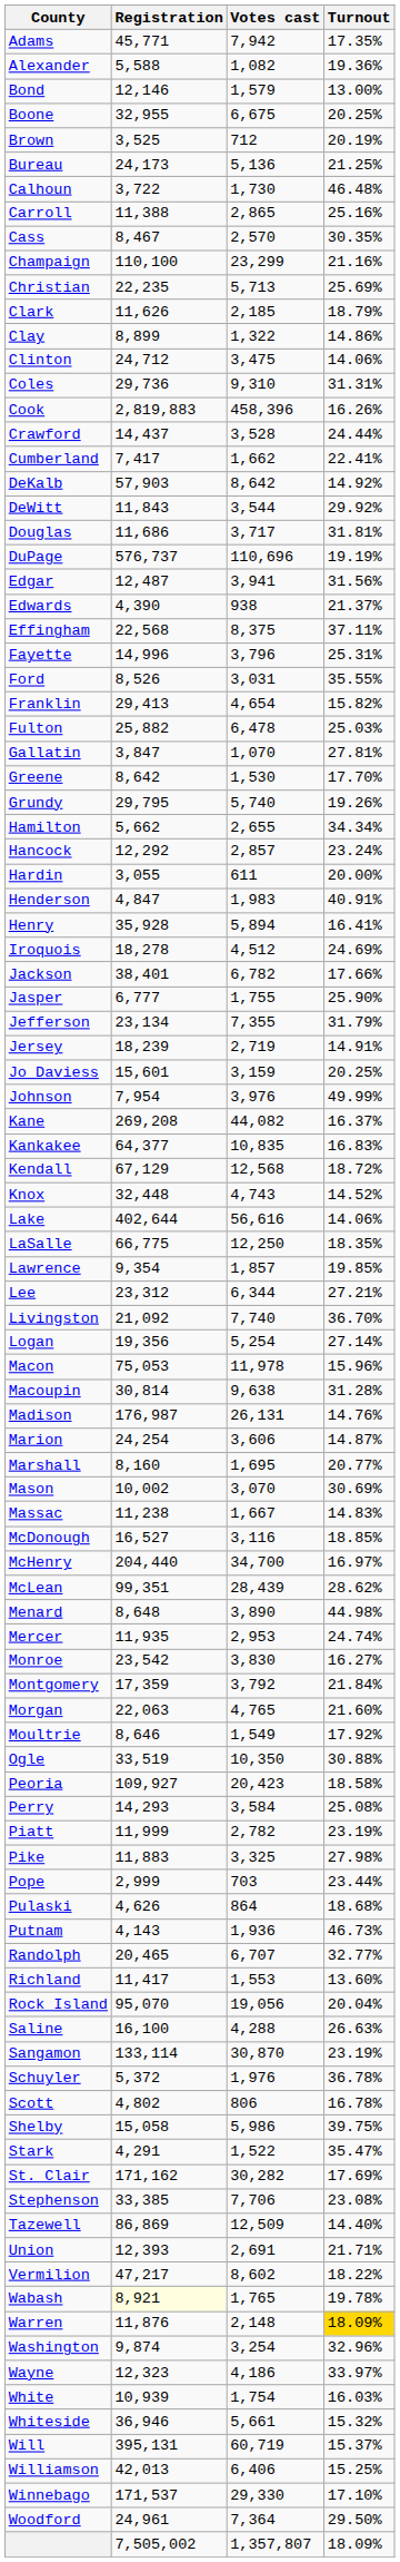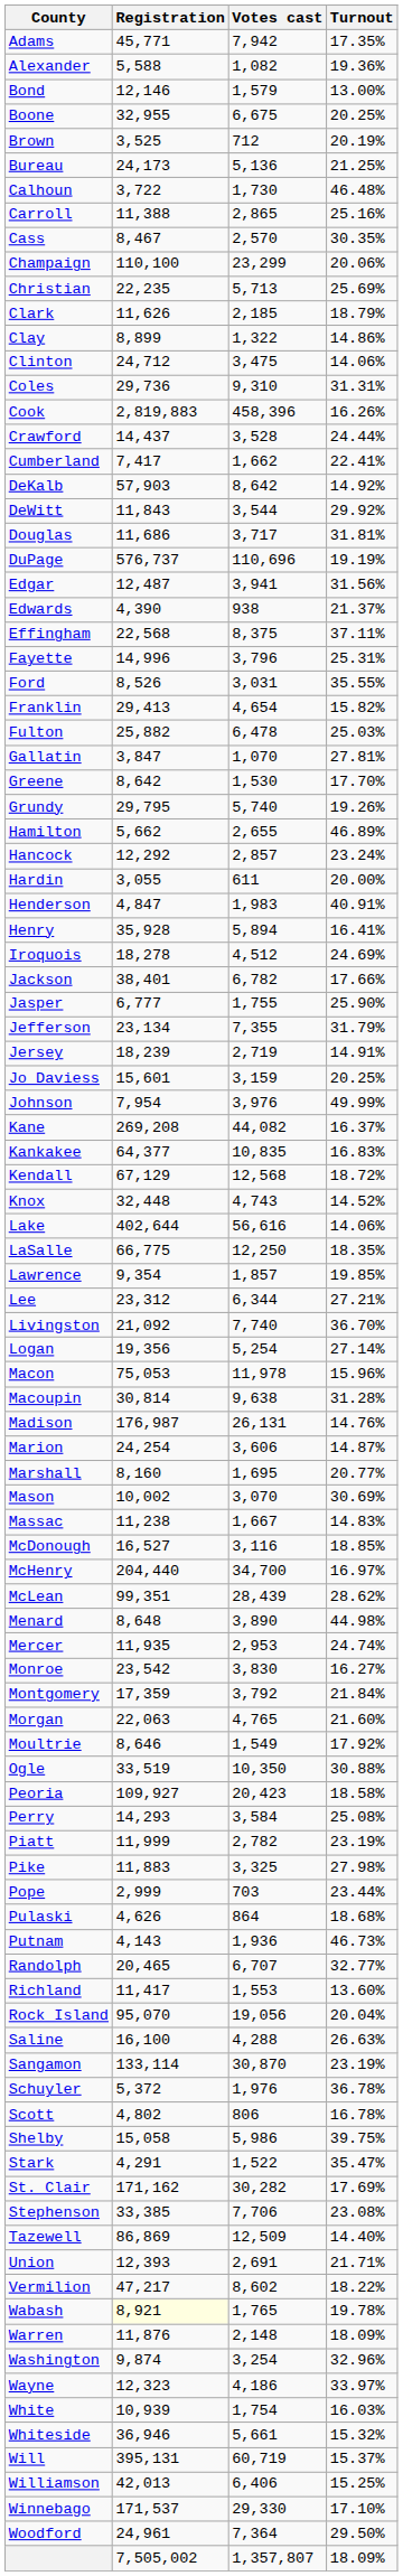 <table class="wikitable collapsible collapsed sortable">
 <tr>
 <th>County</th>
 <th>Registration</th>
 <th>Votes cast</th>
 <th>Turnout</th>
 </tr>
 <tr>
 <td><a href='#'>Adams</a></td>
 <td>45,771</td>
 <td>7,942</td>
 <td>17.35%</td>
 </tr>
 <tr>
 <td><a href='#'>Alexander</a></td>
 <td>5,588</td>
 <td>1,082</td>
 <td>19.36%</td>
 </tr>
 <tr>
 <td><a href='#'>Bond</a></td>
 <td>12,146</td>
 <td>1,579</td>
 <td>13.00%</td>
 </tr>
 <tr>
 <td><a href='#'>Boone</a></td>
 <td>32,955</td>
 <td>6,675</td>
 <td>20.25%</td>
 </tr>
 <tr>
 <td><a href='#'>Brown</a></td>
 <td>3,525</td>
 <td>712</td>
 <td>20.19%</td>
 </tr>
 <tr>
 <td><a href='#'>Bureau</a></td>
 <td>24,173</td>
 <td>5,136</td>
 <td>21.25%</td>
 </tr>
 <tr>
 <td><a href='#'>Calhoun</a></td>
 <td>3,722</td>
 <td>1,730</td>
 <td>46.48%</td>
 </tr>
 <tr>
 <td><a href='#'>Carroll</a></td>
 <td>11,388</td>
 <td>2,865</td>
 <td>25.16%</td>
 </tr>
 <tr>
 <td><a href='#'>Cass</a></td>
 <td>8,467</td>
 <td>2,570</td>
 <td>30.35%</td>
 </tr>
 <tr>
 <td><a href='#'>Champaign</a></td>
 <td>110,100</td>
 <td>23,299</td>
-<td>21.16%</td>
+<td>20.06%</td>
 </tr>
 <tr>
 <td><a href='#'>Christian</a></td>
 <td>22,235</td>
 <td>5,713</td>
 <td>25.69%</td>
 </tr>
 <tr>
 <td><a href='#'>Clark</a></td>
 <td>11,626</td>
 <td>2,185</td>
 <td>18.79%</td>
 </tr>
 <tr>
 <td><a href='#'>Clay</a></td>
 <td>8,899</td>
 <td>1,322</td>
 <td>14.86%</td>
 </tr>
 <tr>
 <td><a href='#'>Clinton</a></td>
 <td>24,712</td>
 <td>3,475</td>
 <td>14.06%</td>
 </tr>
 <tr>
 <td><a href='#'>Coles</a></td>
 <td>29,736</td>
 <td>9,310</td>
 <td>31.31%</td>
 </tr>
 <tr>
 <td><a href='#'>Cook</a></td>
 <td>2,819,883</td>
 <td>458,396</td>
 <td>16.26%</td>
 </tr>
 <tr>
 <td><a href='#'>Crawford</a></td>
 <td>14,437</td>
 <td>3,528</td>
 <td>24.44%</td>
 </tr>
 <tr>
 <td><a href='#'>Cumberland</a></td>
 <td>7,417</td>
 <td>1,662</td>
 <td>22.41%</td>
 </tr>
 <tr>
 <td><a href='#'>DeKalb</a></td>
 <td>57,903</td>
 <td>8,642</td>
 <td>14.92%</td>
 </tr>
 <tr>
 <td><a href='#'>DeWitt</a></td>
 <td>11,843</td>
 <td>3,544</td>
 <td>29.92%</td>
 </tr>
 <tr>
 <td><a href='#'>Douglas</a></td>
 <td>11,686</td>
 <td>3,717</td>
 <td>31.81%</td>
 </tr>
 <tr>
 <td><a href='#'>DuPage</a></td>
 <td>576,737</td>
 <td>110,696</td>
 <td>19.19%</td>
 </tr>
 <tr>
 <td><a href='#'>Edgar</a></td>
 <td>12,487</td>
 <td>3,941</td>
 <td>31.56%</td>
 </tr>
 <tr>
 <td><a href='#'>Edwards</a></td>
 <td>4,390</td>
 <td>938</td>
 <td>21.37%</td>
 </tr>
 <tr>
 <td><a href='#'>Effingham</a></td>
 <td>22,568</td>
 <td>8,375</td>
 <td>37.11%</td>
 </tr>
 <tr>
 <td><a href='#'>Fayette</a></td>
 <td>14,996</td>
 <td>3,796</td>
 <td>25.31%</td>
 </tr>
 <tr>
 <td><a href='#'>Ford</a></td>
 <td>8,526</td>
 <td>3,031</td>
 <td>35.55%</td>
 </tr>
 <tr>
 <td><a href='#'>Franklin</a></td>
 <td>29,413</td>
 <td>4,654</td>
 <td>15.82%</td>
 </tr>
 <tr>
 <td><a href='#'>Fulton</a></td>
 <td>25,882</td>
 <td>6,478</td>
 <td>25.03%</td>
 </tr>
 <tr>
 <td><a href='#'>Gallatin</a></td>
 <td>3,847</td>
 <td>1,070</td>
 <td>27.81%</td>
 </tr>
 <tr>
 <td><a href='#'>Greene</a></td>
 <td>8,642</td>
 <td>1,530</td>
 <td>17.70%</td>
 </tr>
 <tr>
 <td><a href='#'>Grundy</a></td>
 <td>29,795</td>
 <td>5,740</td>
 <td>19.26%</td>
 </tr>
 <tr>
 <td><a href='#'>Hamilton</a></td>
 <td>5,662</td>
 <td>2,655</td>
-<td>34.34%</td>
+<td>46.89%</td>
 </tr>
 <tr>
 <td><a href='#'>Hancock</a></td>
 <td>12,292</td>
 <td>2,857</td>
 <td>23.24%</td>
 </tr>
 <tr>
 <td><a href='#'>Hardin</a></td>
 <td>3,055</td>
 <td>611</td>
 <td>20.00%</td>
 </tr>
 <tr>
 <td><a href='#'>Henderson</a></td>
 <td>4,847</td>
 <td>1,983</td>
 <td>40.91%</td>
 </tr>
 <tr>
 <td><a href='#'>Henry</a></td>
 <td>35,928</td>
 <td>5,894</td>
 <td>16.41%</td>
 </tr>
 <tr>
 <td><a href='#'>Iroquois</a></td>
 <td>18,278</td>
 <td>4,512</td>
 <td>24.69%</td>
 </tr>
 <tr>
 <td><a href='#'>Jackson</a></td>
 <td>38,401</td>
 <td>6,782</td>
 <td>17.66%</td>
 </tr>
 <tr>
 <td><a href='#'>Jasper</a></td>
 <td>6,777</td>
 <td>1,755</td>
 <td>25.90%</td>
 </tr>
 <tr>
 <td><a href='#'>Jefferson</a></td>
 <td>23,134</td>
 <td>7,355</td>
 <td>31.79%</td>
 </tr>
 <tr>
 <td><a href='#'>Jersey</a></td>
 <td>18,239</td>
 <td>2,719</td>
 <td>14.91%</td>
 </tr>
 <tr>
 <td><a href='#'>Jo Daviess</a></td>
 <td>15,601</td>
 <td>3,159</td>
 <td>20.25%</td>
 </tr>
 <tr>
 <td><a href='#'>Johnson</a></td>
 <td>7,954</td>
 <td>3,976</td>
 <td>49.99%</td>
 </tr>
 <tr>
 <td><a href='#'>Kane</a></td>
 <td>269,208</td>
 <td>44,082</td>
 <td>16.37%</td>
 </tr>
 <tr>
 <td><a href='#'>Kankakee</a></td>
 <td>64,377</td>
 <td>10,835</td>
 <td>16.83%</td>
 </tr>
 <tr>
 <td><a href='#'>Kendall</a></td>
 <td>67,129</td>
 <td>12,568</td>
 <td>18.72%</td>
 </tr>
 <tr>
 <td><a href='#'>Knox</a></td>
 <td>32,448</td>
 <td>4,743</td>
 <td>14.52%</td>
 </tr>
 <tr>
 <td><a href='#'>Lake</a></td>
 <td>402,644</td>
 <td>56,616</td>
 <td>14.06%</td>
 </tr>
 <tr>
 <td><a href='#'>LaSalle</a></td>
 <td>66,775</td>
 <td>12,250</td>
 <td>18.35%</td>
 </tr>
 <tr>
 <td><a href='#'>Lawrence</a></td>
 <td>9,354</td>
 <td>1,857</td>
 <td>19.85%</td>
 </tr>
 <tr>
 <td><a href='#'>Lee</a></td>
 <td>23,312</td>
 <td>6,344</td>
 <td>27.21%</td>
 </tr>
 <tr>
 <td><a href='#'>Livingston</a></td>
 <td>21,092</td>
 <td>7,740</td>
 <td>36.70%</td>
 </tr>
 <tr>
 <td><a href='#'>Logan</a></td>
 <td>19,356</td>
 <td>5,254</td>
 <td>27.14%</td>
 </tr>
 <tr>
 <td><a href='#'>Macon</a></td>
 <td>75,053</td>
 <td>11,978</td>
 <td>15.96%</td>
 </tr>
 <tr>
 <td><a href='#'>Macoupin</a></td>
 <td>30,814</td>
 <td>9,638</td>
 <td>31.28%</td>
 </tr>
 <tr>
 <td><a href='#'>Madison</a></td>
 <td>176,987</td>
 <td>26,131</td>
 <td>14.76%</td>
 </tr>
 <tr>
 <td><a href='#'>Marion</a></td>
 <td>24,254</td>
 <td>3,606</td>
 <td>14.87%</td>
 </tr>
 <tr>
 <td><a href='#'>Marshall</a></td>
 <td>8,160</td>
 <td>1,695</td>
 <td>20.77%</td>
 </tr>
 <tr>
 <td><a href='#'>Mason</a></td>
 <td>10,002</td>
 <td>3,070</td>
 <td>30.69%</td>
 </tr>
 <tr>
 <td><a href='#'>Massac</a></td>
 <td>11,238</td>
 <td>1,667</td>
 <td>14.83%</td>
 </tr>
 <tr>
 <td><a href='#'>McDonough</a></td>
 <td>16,527</td>
 <td>3,116</td>
 <td>18.85%</td>
 </tr>
 <tr>
 <td><a href='#'>McHenry</a></td>
 <td>204,440</td>
 <td>34,700</td>
 <td>16.97%</td>
 </tr>
 <tr>
 <td><a href='#'>McLean</a></td>
 <td>99,351</td>
 <td>28,439</td>
 <td>28.62%</td>
 </tr>
 <tr>
 <td><a href='#'>Menard</a></td>
 <td>8,648</td>
 <td>3,890</td>
 <td>44.98%</td>
 </tr>
 <tr>
 <td><a href='#'>Mercer</a></td>
 <td>11,935</td>
 <td>2,953</td>
 <td>24.74%</td>
 </tr>
 <tr>
 <td><a href='#'>Monroe</a></td>
 <td>23,542</td>
 <td>3,830</td>
 <td>16.27%</td>
 </tr>
 <tr>
 <td><a href='#'>Montgomery</a></td>
 <td>17,359</td>
 <td>3,792</td>
 <td>21.84%</td>
 </tr>
 <tr>
 <td><a href='#'>Morgan</a></td>
 <td>22,063</td>
 <td>4,765</td>
 <td>21.60%</td>
 </tr>
 <tr>
 <td><a href='#'>Moultrie</a></td>
 <td>8,646</td>
 <td>1,549</td>
 <td>17.92%</td>
 </tr>
 <tr>
 <td><a href='#'>Ogle</a></td>
 <td>33,519</td>
 <td>10,350</td>
 <td>30.88%</td>
 </tr>
 <tr>
 <td><a href='#'>Peoria</a></td>
 <td>109,927</td>
 <td>20,423</td>
 <td>18.58%</td>
 </tr>
 <tr>
 <td><a href='#'>Perry</a></td>
 <td>14,293</td>
 <td>3,584</td>
 <td>25.08%</td>
 </tr>
 <tr>
 <td><a href='#'>Piatt</a></td>
 <td>11,999</td>
 <td>2,782</td>
 <td>23.19%</td>
 </tr>
 <tr>
 <td><a href='#'>Pike</a></td>
 <td>11,883</td>
 <td>3,325</td>
 <td>27.98%</td>
 </tr>
 <tr>
 <td><a href='#'>Pope</a></td>
 <td>2,999</td>
 <td>703</td>
 <td>23.44%</td>
 </tr>
 <tr>
 <td><a href='#'>Pulaski</a></td>
 <td>4,626</td>
 <td>864</td>
 <td>18.68%</td>
 </tr>
 <tr>
 <td><a href='#'>Putnam</a></td>
 <td>4,143</td>
 <td>1,936</td>
 <td>46.73%</td>
 </tr>
 <tr>
 <td><a href='#'>Randolph</a></td>
 <td>20,465</td>
 <td>6,707</td>
 <td>32.77%</td>
 </tr>
 <tr>
 <td><a href='#'>Richland</a></td>
 <td>11,417</td>
 <td>1,553</td>
 <td>13.60%</td>
 </tr>
 <tr>
 <td><a href='#'>Rock Island</a></td>
 <td>95,070</td>
 <td>19,056</td>
 <td>20.04%</td>
 </tr>
 <tr>
 <td><a href='#'>Saline</a></td>
 <td>16,100</td>
 <td>4,288</td>
 <td>26.63%</td>
 </tr>
 <tr>
 <td><a href='#'>Sangamon</a></td>
 <td>133,114</td>
 <td>30,870</td>
 <td>23.19%</td>
 </tr>
 <tr>
 <td><a href='#'>Schuyler</a></td>
 <td>5,372</td>
 <td>1,976</td>
 <td>36.78%</td>
 </tr>
 <tr>
 <td><a href='#'>Scott</a></td>
 <td>4,802</td>
 <td>806</td>
 <td>16.78%</td>
 </tr>
 <tr>
 <td><a href='#'>Shelby</a></td>
 <td>15,058</td>
 <td>5,986</td>
 <td>39.75%</td>
 </tr>
 <tr>
 <td><a href='#'>Stark</a></td>
 <td>4,291</td>
 <td>1,522</td>
 <td>35.47%</td>
 </tr>
 <tr>
 <td><a href='#'>St. Clair</a></td>
 <td>171,162</td>
 <td>30,282</td>
 <td>17.69%</td>
 </tr>
 <tr>
 <td><a href='#'>Stephenson</a></td>
 <td>33,385</td>
 <td>7,706</td>
 <td>23.08%</td>
 </tr>
 <tr>
 <td><a href='#'>Tazewell</a></td>
 <td>86,869</td>
 <td>12,509</td>
 <td>14.40%</td>
 </tr>
 <tr>
 <td><a href='#'>Union</a></td>
 <td>12,393</td>
 <td>2,691</td>
 <td>21.71%</td>
 </tr>
 <tr>
 <td><a href='#'>Vermilion</a></td>
 <td>47,217</td>
 <td>8,602</td>
 <td>18.22%</td>
 </tr>
 <tr>
 <td><a href='#'>Wabash</a></td>
 <td style="background: lightyellow;">8,921</td>
 <td>1,765</td>
 <td>19.78%</td>
 </tr>
 <tr>
 <td><a href='#'>Warren</a></td>
 <td>11,876</td>
 <td>2,148</td>
-<td style="background: gold;">18.09%</td>
+<td>18.09%</td>
 </tr>
 <tr>
 <td><a href='#'>Washington</a></td>
 <td>9,874</td>
 <td>3,254</td>
 <td>32.96%</td>
 </tr>
 <tr>
 <td><a href='#'>Wayne</a></td>
 <td>12,323</td>
 <td>4,186</td>
 <td>33.97%</td>
 </tr>
 <tr>
 <td><a href='#'>White</a></td>
 <td>10,939</td>
 <td>1,754</td>
 <td>16.03%</td>
 </tr>
 <tr>
 <td><a href='#'>Whiteside</a></td>
 <td>36,946</td>
 <td>5,661</td>
 <td>15.32%</td>
 </tr>
 <tr>
 <td><a href='#'>Will</a></td>
 <td>395,131</td>
 <td>60,719</td>
 <td>15.37%</td>
 </tr>
 <tr>
 <td><a href='#'>Williamson</a></td>
 <td>42,013</td>
 <td>6,406</td>
 <td>15.25%</td>
 </tr>
 <tr>
 <td><a href='#'>Winnebago</a></td>
 <td>171,537</td>
 <td>29,330</td>
 <td>17.10%</td>
 </tr>
 <tr>
 <td><a href='#'>Woodford</a></td>
 <td>24,961</td>
 <td>7,364</td>
 <td>29.50%</td>
 </tr>
 <tr>
 <th></th>
 <td>7,505,002</td>
 <td>1,357,807</td>
 <td>18.09%</td>
 </tr>
 </table>
